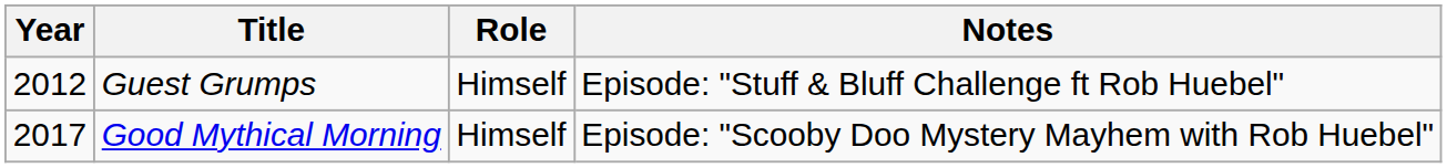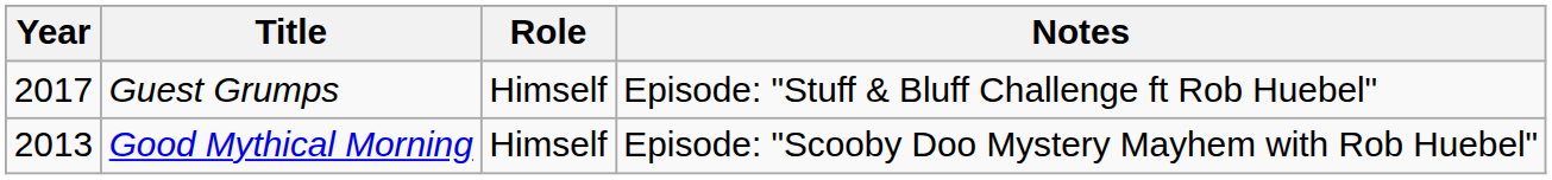 <table class="wikitable">
 <tr>
 <th>Year</th>
 <th>Title</th>
 <th>Role</th>
 <th>Notes</th>
 </tr>
 <tr>
-<td>2012</td>
+<td>2017</td>
 <td><em>Guest Grumps</em></td>
 <td>Himself</td>
 <td>Episode: "Stuff & Bluff Challenge ft Rob Huebel"</td>
 </tr>
 <tr>
-<td>2017</td>
+<td>2013</td>
 <td><em><a href='#'>Good Mythical Morning</a></em></td>
 <td>Himself</td>
 <td>Episode: "Scooby Doo Mystery Mayhem with Rob Huebel"</td>
 </tr>
 </table>
